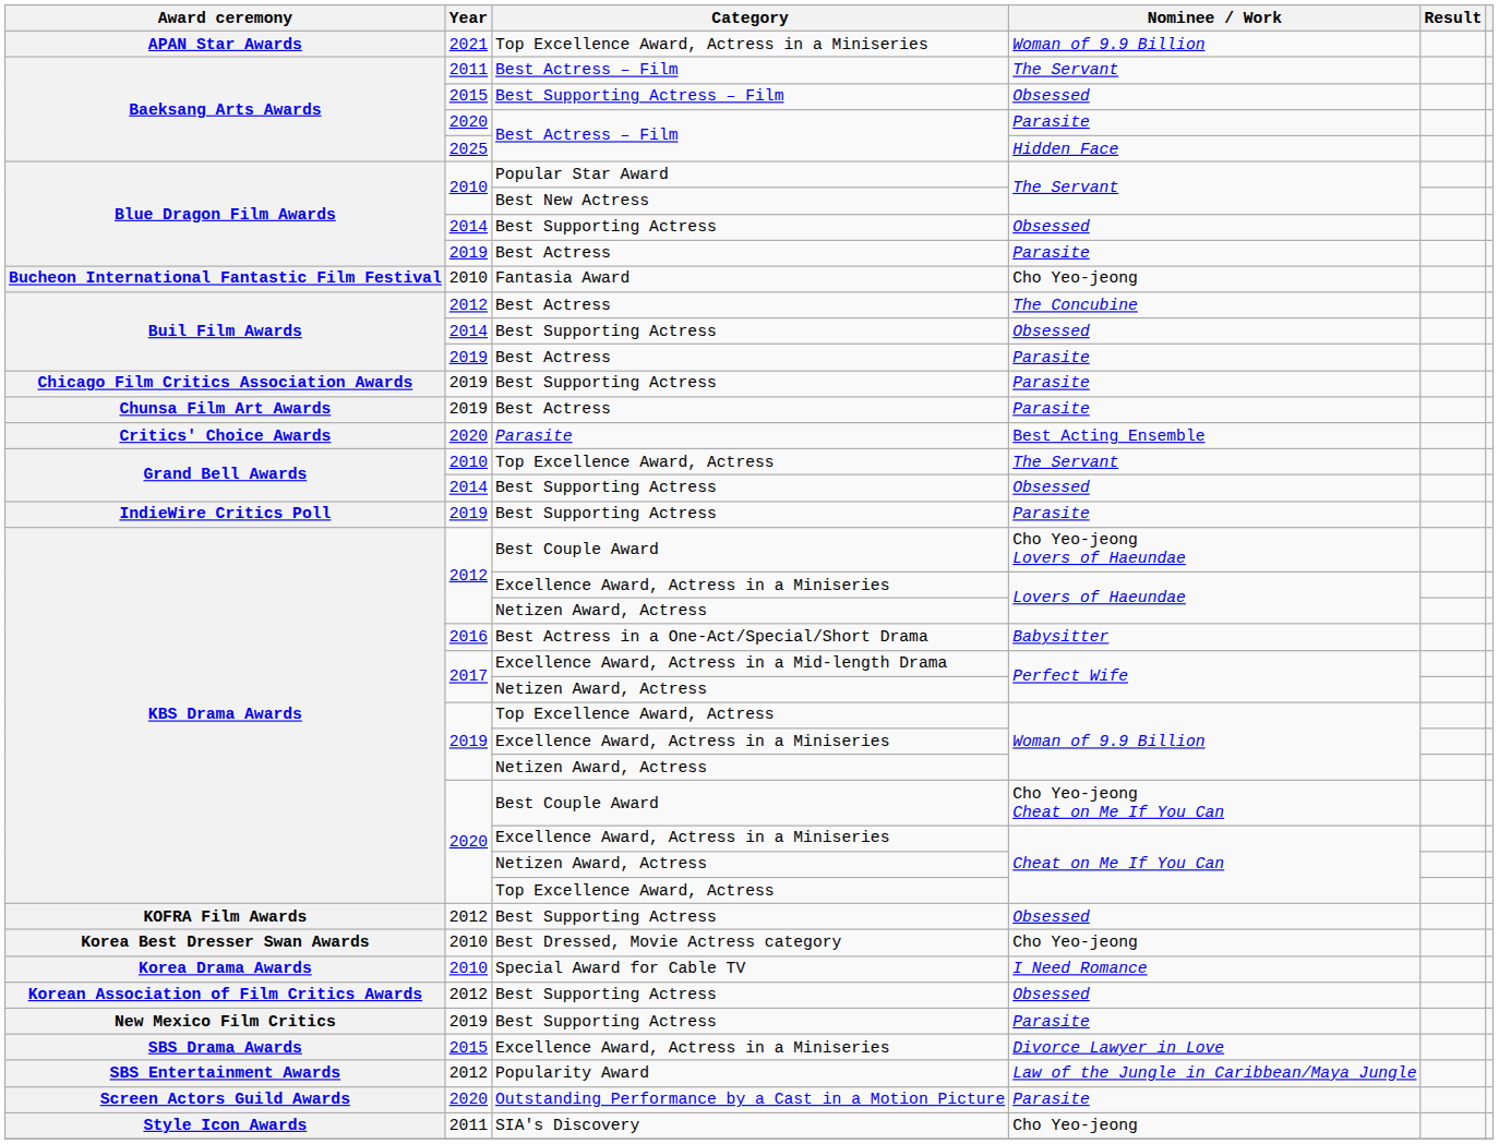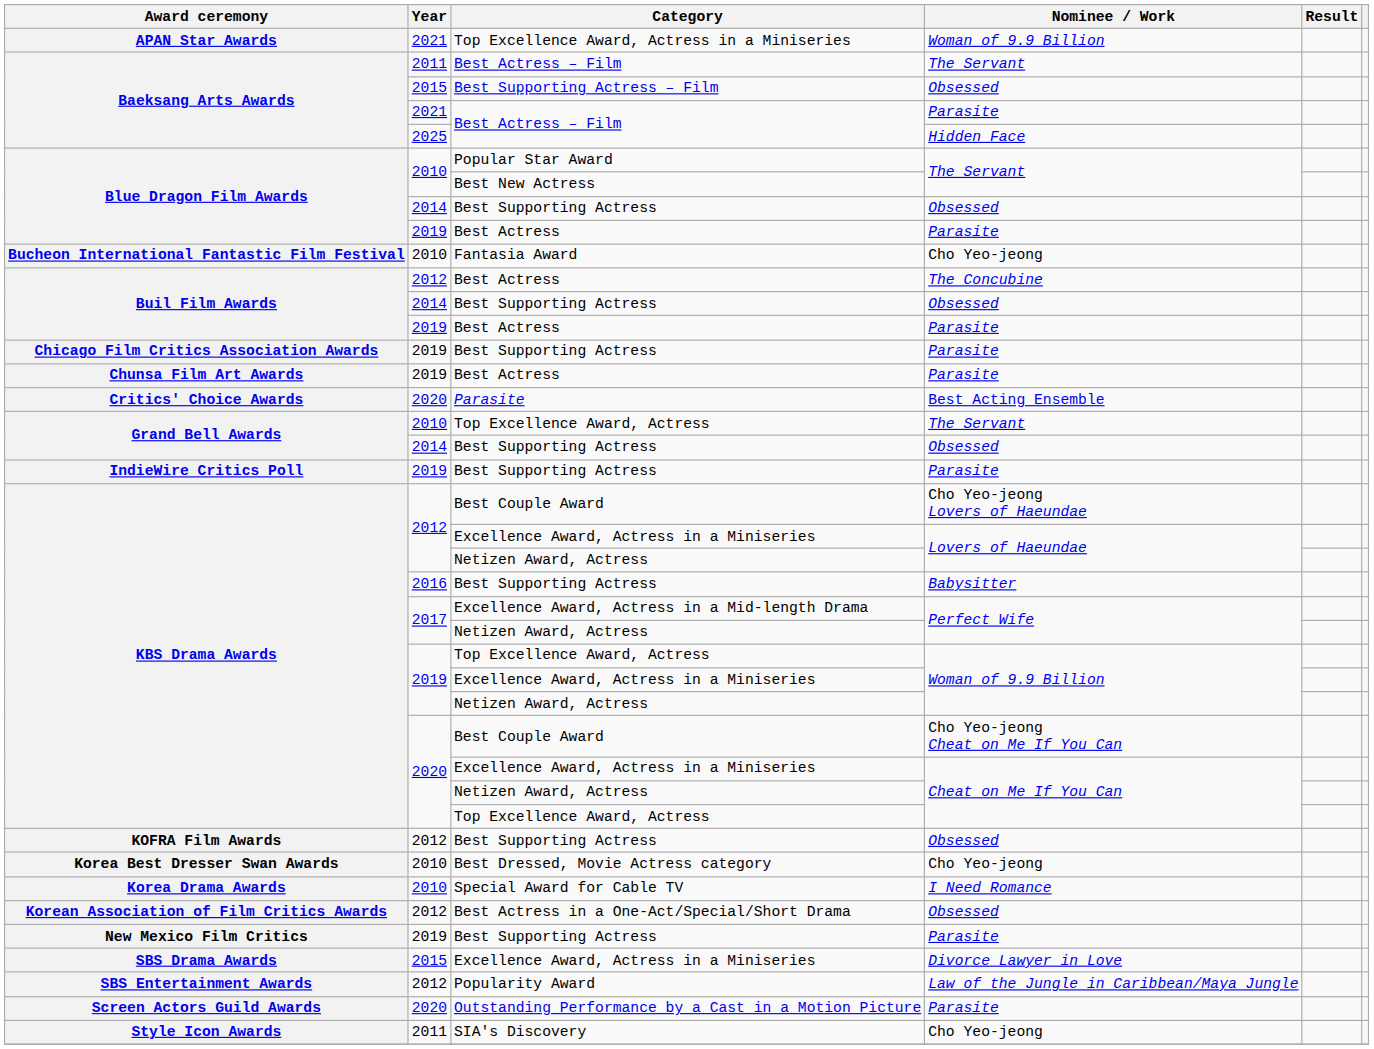 <table class="wikitable plainrowheaders sortable">
 <tr>
 <th scope="col">Award ceremony</th>
 <th scope="col">Year</th>
 <th scope="col">Category</th>
 <th scope="col">Nominee / Work</th>
 <th scope="col">Result</th>
 <th scope="col" class="unsortable"></th>
 </tr>
 <tr>
 <th scope="row"><a href='#'>APAN Star Awards</a></th>
 <td style="text-align:center"><a href='#'>2021</a></td>
 <td>Top Excellence Award, Actress in a Miniseries</td>
 <td><em><a href='#'>Woman of 9.9 Billion</a></em></td>
 <td></td>
 <td></td>
 </tr>
 <tr>
 <th scope="row" rowspan="4"><a href='#'>Baeksang Arts Awards</a></th>
 <td style="text-align:center"><a href='#'>2011</a></td>
 <td><a href='#'>Best Actress – Film</a></td>
 <td><em><a href='#'>The Servant</a></em></td>
 <td></td>
 <td></td>
 </tr>
 <tr>
 <td style="text-align:center"><a href='#'>2015</a></td>
 <td><a href='#'>Best Supporting Actress – Film</a></td>
 <td><em><a href='#'>Obsessed</a></em></td>
 <td></td>
 <td></td>
 </tr>
 <tr>
-<td style="text-align:center"><a href='#'>2020</a></td>
+<td style="text-align:center"><a href='#'>2021</a></td>
 <td rowspan="2"><a href='#'>Best Actress – Film</a></td>
 <td><em><a href='#'>Parasite</a></em></td>
 <td></td>
 <td style="text-align:center"></td>
 </tr>
 <tr>
 <td style="text-align:center"><a href='#'>2025</a></td>
 <td><em><a href='#'>Hidden Face</a></em></td>
 <td></td>
 <td style="text-align:center"></td>
 </tr>
 <tr>
 <th scope="row" rowspan="4"><a href='#'>Blue Dragon Film Awards</a></th>
 <td style="text-align:center" rowspan="2"><a href='#'>2010</a></td>
 <td>Popular Star Award</td>
 <td rowspan="2"><em><a href='#'>The Servant</a></em></td>
 <td></td>
 <td></td>
 </tr>
 <tr>
 <td>Best New Actress</td>
 <td></td>
 <td></td>
 </tr>
 <tr>
 <td style="text-align:center"><a href='#'>2014</a></td>
 <td>Best Supporting Actress</td>
 <td><em><a href='#'>Obsessed</a></em></td>
 <td></td>
 <td></td>
 </tr>
 <tr>
 <td style="text-align:center"><a href='#'>2019</a></td>
 <td>Best Actress</td>
 <td><em><a href='#'>Parasite</a></em></td>
 <td></td>
 <td style="text-align:center"></td>
 </tr>
 <tr>
 <th scope="row"><a href='#'>Bucheon International Fantastic Film Festival</a></th>
 <td style="text-align:center">2010</td>
 <td>Fantasia Award</td>
 <td>Cho Yeo-jeong</td>
 <td></td>
 <td></td>
 </tr>
 <tr>
 <th scope="row" rowspan="3"><a href='#'>Buil Film Awards</a></th>
 <td style="text-align:center"><a href='#'>2012</a></td>
 <td>Best Actress</td>
 <td><em><a href='#'>The Concubine</a></em></td>
 <td></td>
 <td></td>
 </tr>
 <tr>
 <td style="text-align:center"><a href='#'>2014</a></td>
 <td>Best Supporting Actress</td>
 <td><em><a href='#'>Obsessed</a></em></td>
 <td></td>
 <td></td>
 </tr>
 <tr>
 <td style="text-align:center"><a href='#'>2019</a></td>
 <td>Best Actress</td>
 <td><em><a href='#'>Parasite</a></em></td>
 <td></td>
 <td style="text-align:center"></td>
 </tr>
 <tr>
 <th scope="row"><a href='#'>Chicago Film Critics Association Awards</a></th>
 <td style="text-align:center">2019</td>
 <td>Best Supporting Actress</td>
 <td><em><a href='#'>Parasite</a></em></td>
 <td></td>
 <td style="text-align:center"></td>
 </tr>
 <tr>
 <th scope="row"><a href='#'>Chunsa Film Art Awards</a></th>
 <td style="text-align:center">2019</td>
 <td>Best Actress</td>
 <td><em> <a href='#'>Parasite</a></em></td>
 <td></td>
 <td style="text-align:center"></td>
 </tr>
 <tr>
 <th scope="row"><a href='#'>Critics' Choice Awards</a></th>
 <td style="text-align:center"><a href='#'>2020</a></td>
 <td><em><a href='#'>Parasite</a></em></td>
 <td><a href='#'>Best Acting Ensemble</a></td>
 <td></td>
 <td style="text-align:center"></td>
 </tr>
 <tr>
 <th scope="row" rowspan="2"><a href='#'>Grand Bell Awards</a></th>
 <td style="text-align:center"><a href='#'>2010</a></td>
 <td>Top Excellence Award, Actress</td>
 <td><em><a href='#'>The Servant</a></em></td>
 <td></td>
 <td></td>
 </tr>
 <tr>
 <td style="text-align:center"><a href='#'>2014</a></td>
 <td>Best Supporting Actress</td>
 <td><em><a href='#'>Obsessed</a></em></td>
 <td></td>
 <td></td>
 </tr>
 <tr>
 <th scope="row"><a href='#'>IndieWire Critics Poll</a></th>
 <td style="text-align:center"><a href='#'>2019</a></td>
 <td>Best Supporting Actress</td>
 <td><em> <a href='#'>Parasite</a></em></td>
 <td></td>
 <td style="text-align:center"></td>
 </tr>
 <tr>
 <th scope="row" rowspan="13"><a href='#'>KBS Drama Awards</a></th>
 <td style="text-align:center" rowspan="3"><a href='#'>2012</a></td>
 <td>Best Couple Award</td>
 <td>Cho Yeo-jeong <br><em><a href='#'>Lovers of Haeundae</a></em></td>
 <td></td>
 <td></td>
 </tr>
 <tr>
 <td>Excellence Award, Actress in a Miniseries</td>
 <td rowspan="2"><em><a href='#'>Lovers of Haeundae</a></em></td>
 <td></td>
 <td></td>
 </tr>
 <tr>
 <td>Netizen Award, Actress</td>
 <td></td>
 <td></td>
 </tr>
 <tr>
 <td style="text-align:center"><a href='#'>2016</a></td>
-<td>Best Actress in a One-Act/Special/Short Drama</td>
+<td>Best Supporting Actress</td>
 <td><em><a href='#'>Babysitter</a></em></td>
 <td></td>
 <td></td>
 </tr>
 <tr>
 <td style="text-align:center" rowspan="2"><a href='#'>2017</a></td>
 <td>Excellence Award, Actress in a Mid-length Drama</td>
 <td rowspan="2"><em><a href='#'>Perfect Wife</a></em></td>
 <td></td>
 <td></td>
 </tr>
 <tr>
 <td>Netizen Award, Actress</td>
 <td></td>
 <td></td>
 </tr>
 <tr>
 <td style="text-align:center" rowspan="3"><a href='#'>2019</a></td>
 <td>Top Excellence Award, Actress</td>
 <td rowspan="3"><em><a href='#'>Woman of 9.9 Billion</a></em></td>
 <td></td>
 <td style="text-align:center"></td>
 </tr>
 <tr>
 <td>Excellence Award, Actress in a Miniseries</td>
 <td></td>
 <td></td>
 </tr>
 <tr>
 <td>Netizen Award, Actress</td>
 <td></td>
 <td></td>
 </tr>
 <tr>
 <td style="text-align:center" rowspan="4"><a href='#'>2020</a></td>
 <td>Best Couple Award</td>
 <td>Cho Yeo-jeong <br><em><a href='#'>Cheat on Me If You Can</a></em></td>
 <td></td>
 <td></td>
 </tr>
 <tr>
 <td>Excellence Award, Actress in a Miniseries</td>
 <td rowspan="3"><em><a href='#'>Cheat on Me If You Can</a></em></td>
 <td></td>
 <td></td>
 </tr>
 <tr>
 <td>Netizen Award, Actress</td>
 <td></td>
 <td></td>
 </tr>
 <tr>
 <td>Top Excellence Award, Actress</td>
 <td></td>
 <td></td>
 </tr>
 <tr>
 <th scope="row">KOFRA Film Awards</th>
 <td style="text-align:center">2012</td>
 <td>Best Supporting Actress</td>
 <td><em><a href='#'>Obsessed</a></em></td>
 <td></td>
 <td></td>
 </tr>
 <tr>
 <th scope="row">Korea Best Dresser Swan Awards</th>
 <td style="text-align:center">2010</td>
 <td>Best Dressed, Movie Actress category</td>
 <td>Cho Yeo-jeong</td>
 <td></td>
 <td></td>
 </tr>
 <tr>
 <th scope="row"><a href='#'>Korea Drama Awards</a></th>
 <td style="text-align:center"><a href='#'>2010</a></td>
 <td>Special Award for Cable TV</td>
 <td><em><a href='#'>I Need Romance</a></em></td>
 <td></td>
 <td></td>
 </tr>
 <tr>
 <th scope="row"><a href='#'>Korean Association of Film Critics Awards</a></th>
 <td style="text-align:center">2012</td>
-<td>Best Supporting Actress</td>
+<td>Best Actress in a One-Act/Special/Short Drama</td>
 <td><em><a href='#'>Obsessed</a></em></td>
 <td></td>
 <td></td>
 </tr>
 <tr>
 <th scope="row">New Mexico Film Critics</th>
 <td style="text-align:center">2019</td>
 <td>Best Supporting Actress</td>
 <td><em><a href='#'>Parasite</a></em></td>
 <td></td>
 <td style="text-align:center"></td>
 </tr>
 <tr>
 <th scope="row"><a href='#'>SBS Drama Awards</a></th>
 <td style="text-align:center"><a href='#'>2015</a></td>
 <td>Excellence Award, Actress in a Miniseries</td>
 <td><em><a href='#'>Divorce Lawyer in Love</a></em></td>
 <td></td>
 <td></td>
 </tr>
 <tr>
 <th scope="row"><a href='#'>SBS Entertainment Awards</a></th>
 <td style="text-align:center">2012</td>
 <td>Popularity Award</td>
 <td><em><a href='#'>Law of the Jungle in Caribbean/Maya Jungle</a></em></td>
 <td></td>
 <td></td>
 </tr>
 <tr>
 <th scope="row"><a href='#'>Screen Actors Guild Awards</a></th>
 <td style="text-align:center"><a href='#'>2020</a></td>
 <td><a href='#'>Outstanding Performance by a Cast in a Motion Picture</a></td>
 <td><em><a href='#'>Parasite</a></em></td>
 <td></td>
 <td style="text-align:center"></td>
 </tr>
 <tr>
 <th scope="row"><a href='#'>Style Icon Awards</a></th>
 <td style="text-align:center">2011</td>
 <td>SIA's Discovery</td>
 <td>Cho Yeo-jeong</td>
 <td></td>
 <td></td>
 </tr>
 <tr>
 </tr>
 </table>
